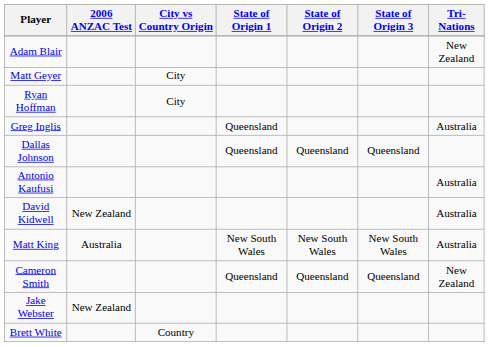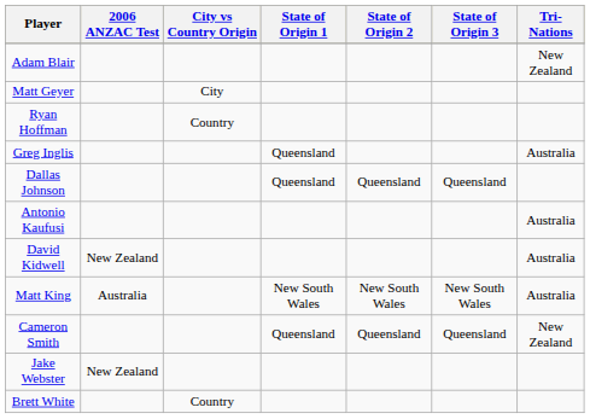 <table class="wikitable"  style="width:100%; font-size:90%; text-align:center">
 <tr style="background:#bdb76b;">
 <th>Player</th>
 <th><a href='#'>2006 ANZAC Test</a></th>
 <th><a href='#'>City vs Country Origin</a></th>
 <th><a href='#'>State of Origin 1</a></th>
 <th><a href='#'>State of Origin 2</a></th>
 <th><a href='#'>State of Origin 3</a></th>
 <th><a href='#'>Tri-Nations</a></th>
 </tr>
 <tr style="text-align:center">
 </tr>
 <tr>
 <td><a href='#'>Adam Blair</a></td>
 <td></td>
 <td></td>
 <td></td>
 <td></td>
 <td></td>
 <td>New Zealand</td>
 </tr>
 <tr>
 <td><a href='#'>Matt Geyer</a></td>
 <td></td>
 <td>City</td>
 <td></td>
 <td></td>
 <td></td>
 <td></td>
 </tr>
 <tr>
 <td><a href='#'>Ryan Hoffman</a></td>
 <td></td>
-<td>City</td>
+<td>Country</td>
 <td></td>
 <td></td>
 <td></td>
 <td></td>
 </tr>
 <tr>
 <td><a href='#'>Greg Inglis</a></td>
 <td></td>
 <td></td>
 <td>Queensland</td>
 <td></td>
 <td></td>
 <td>Australia</td>
 </tr>
 <tr>
 <td><a href='#'>Dallas Johnson</a></td>
 <td></td>
 <td></td>
 <td>Queensland</td>
 <td>Queensland</td>
 <td>Queensland</td>
 <td></td>
 </tr>
 <tr>
 <td><a href='#'>Antonio Kaufusi</a></td>
 <td></td>
 <td></td>
 <td></td>
 <td></td>
 <td></td>
 <td>Australia</td>
 </tr>
 <tr>
 <td><a href='#'>David Kidwell</a></td>
 <td>New Zealand</td>
 <td></td>
 <td></td>
 <td></td>
 <td></td>
 <td>Australia</td>
 </tr>
 <tr>
 <td><a href='#'>Matt King</a></td>
 <td>Australia</td>
 <td></td>
 <td>New South Wales</td>
 <td>New South Wales</td>
 <td>New South Wales</td>
 <td>Australia</td>
 </tr>
 <tr>
 <td><a href='#'>Cameron Smith</a></td>
 <td></td>
 <td></td>
 <td>Queensland</td>
 <td>Queensland</td>
 <td>Queensland</td>
 <td>New Zealand</td>
 </tr>
 <tr>
 <td><a href='#'>Jake Webster</a></td>
 <td>New Zealand</td>
 <td></td>
 <td></td>
 <td></td>
 <td></td>
 <td></td>
 </tr>
 <tr>
 <td><a href='#'>Brett White</a></td>
 <td></td>
 <td>Country</td>
 <td></td>
 <td></td>
 <td></td>
 <td></td>
 </tr>
 </table>
